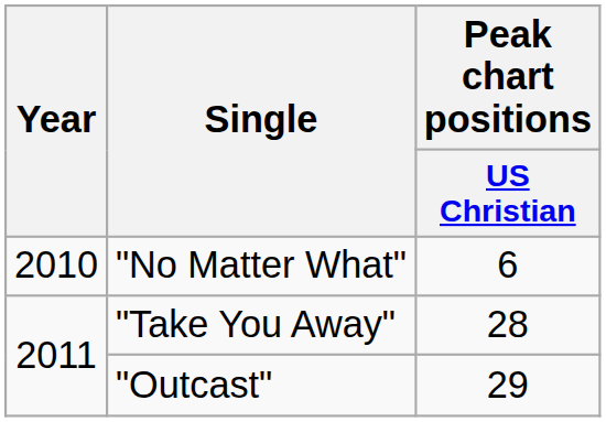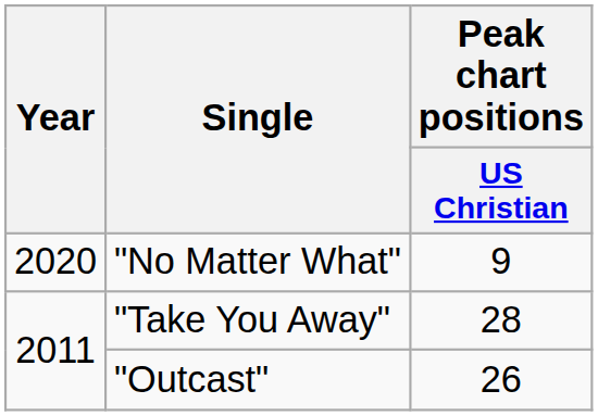 <table class="wikitable" style="text-align:center;">
 <tr>
 <th rowspan=2>Year</th>
 <th rowspan=2>Single</th>
 <th colspan=6>Peak chart positions</th>
 </tr>
 <tr style="font-size:smaller;">
 <th width=40><a href='#'>US Christian</a><br></th>
 </tr>
 <tr>
-<td>2010</td>
+<td>2020</td>
 <td align="left">"No Matter What"</td>
-<td>6</td>
+<td>9</td>
 </tr>
 <tr>
 <td rowspan="2">2011</td>
 <td align="left">"Take You Away"</td>
 <td>28</td>
 </tr>
 <tr>
 <td align="left">"Outcast"</td>
-<td>29</td>
+<td>26</td>
 </tr>
 </table>
